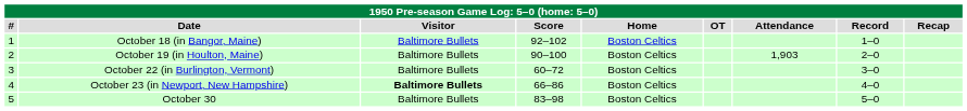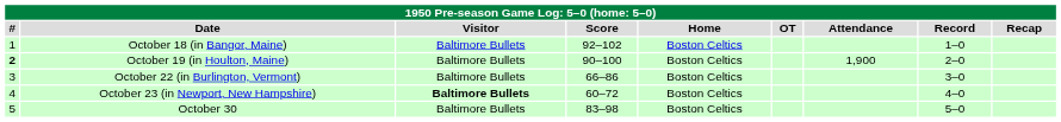 <table class="toccolours collapsible" width=90% style="clear:both; margin:1.5em auto; text-align:center">
 <tr>
 <th colspan=11 style="background:#008040; color: white;">1950 Pre-season Game Log: 5–0 (home: 5–0)</th>
 </tr>
 <tr align="center" bgcolor="#dddddd">
 <td><strong>#</strong></td>
 <td><strong>Date</strong></td>
 <td><strong>Visitor</strong></td>
 <td><strong>Score</strong></td>
 <td><strong>Home</strong></td>
 <td><strong>OT</strong></td>
 <td><strong>Attendance</strong></td>
 <td><strong>Record</strong></td>
 <td><strong>Recap</strong></td>
 </tr>
 <tr align="center" bgcolor="#ccffcc">
 <td>1</td>
 <td>October 18 (in <a href='#'>Bangor, Maine</a>)</td>
 <td><a href='#'>Baltimore Bullets</a></td>
 <td>92–102</td>
 <td><a href='#'>Boston Celtics</a></td>
 <td></td>
 <td></td>
 <td>1–0</td>
 <td></td>
 </tr>
 <tr align="center" bgcolor="#ccffcc">
-<td>2</td>
+<td><strong>2</strong></td>
 <td>October 19 (in <a href='#'>Houlton, Maine</a>)</td>
 <td>Baltimore Bullets</td>
 <td>90–100</td>
 <td>Boston Celtics</td>
 <td></td>
-<td>1,903</td>
+<td>1,900</td>
 <td>2–0</td>
 <td></td>
 </tr>
 <tr align="center" bgcolor="#ccffcc">
 <td>3</td>
 <td>October 22 (in <a href='#'>Burlington, Vermont</a>)</td>
 <td>Baltimore Bullets</td>
-<td>60–72</td>
+<td>66–86</td>
 <td>Boston Celtics</td>
 <td></td>
 <td></td>
 <td>3–0</td>
 <td></td>
 </tr>
 <tr align="center" bgcolor="#ccffcc">
 <td>4</td>
 <td>October 23 (in <a href='#'>Newport, New Hampshire</a>)</td>
 <td><strong>Baltimore Bullets</strong></td>
-<td>66–86</td>
+<td>60–72</td>
 <td>Boston Celtics</td>
 <td></td>
 <td></td>
 <td>4–0</td>
 <td></td>
 </tr>
 <tr align="center" bgcolor="#ccffcc">
 <td>5</td>
 <td>October 30</td>
 <td>Baltimore Bullets</td>
 <td>83–98</td>
 <td>Boston Celtics</td>
 <td></td>
 <td></td>
 <td>5–0</td>
 <td></td>
 </tr>
 </table>
